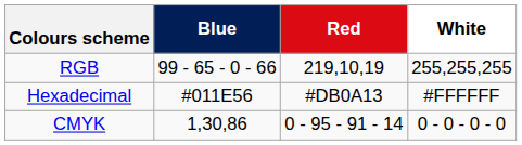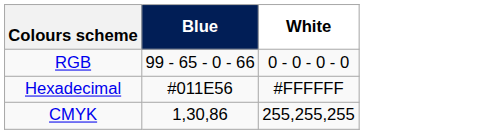 <table class="wikitable"; style="text-align:center;">
 <tr>
 <th><br>Colours scheme</th>
 <th style="background-color:#011e56ff;color:#FFF;">Blue</th>
-<th style="background-color:#db0a13ff;color:#FFF;">Red</th>
 <th style="background-color:#ffffffff">White</th>
 </tr>
 <tr white>
 <td><a href='#'>RGB</a></td>
 <td>99 - 65 - 0 - 66</td>
-<td>219,10,19</td>
-<td>255,255,255</td>
+<td>0 - 0 - 0 - 0</td>
 </tr>
 <tr>
 <td><a href='#'>Hexadecimal</a></td>
 <td>#011E56</td>
-<td>#DB0A13</td>
 <td>#FFFFFF</td>
 </tr>
 <tr>
 <td><a href='#'>CMYK</a></td>
 <td>1,30,86</td>
-<td>0 - 95 - 91 - 14</td>
-<td>0 - 0 - 0 - 0</td>
+<td>255,255,255</td>
 </tr>
 </table>
